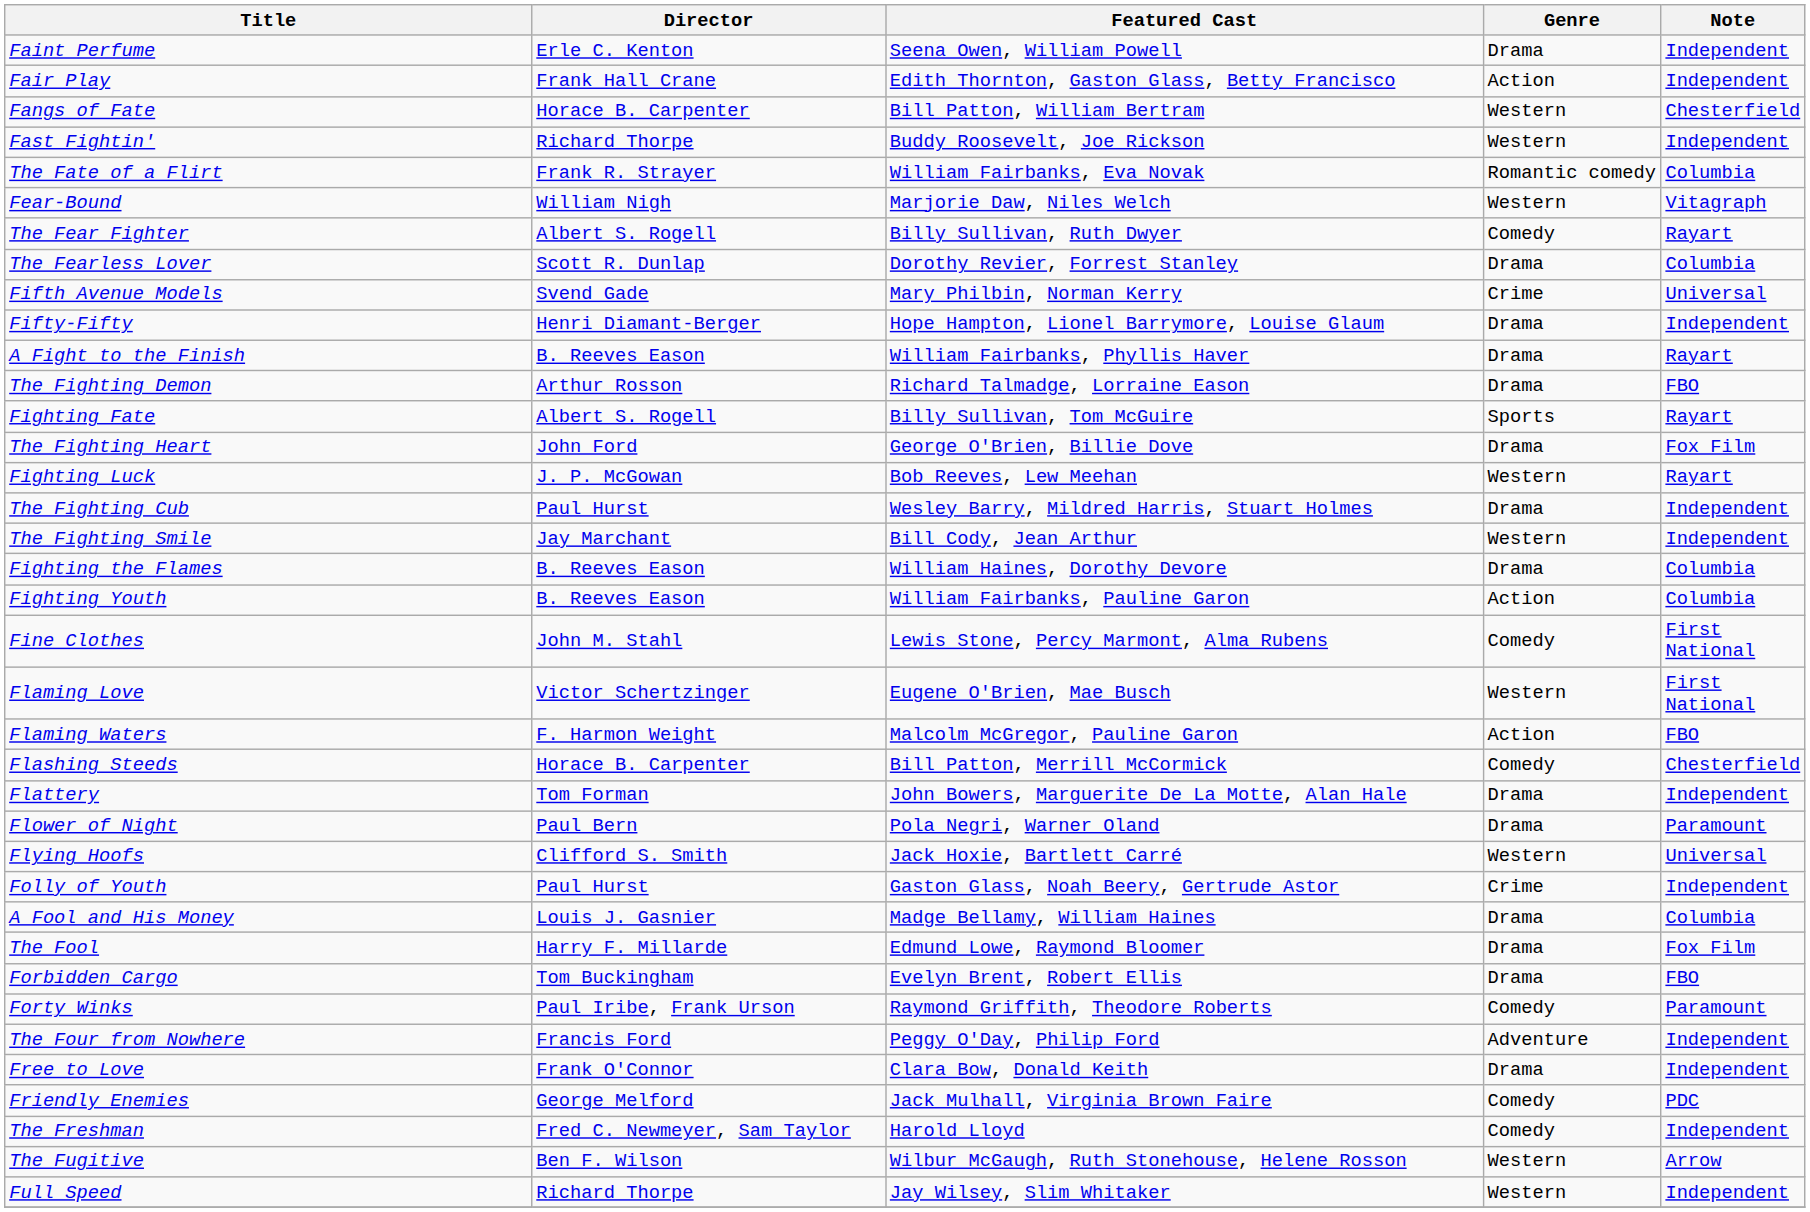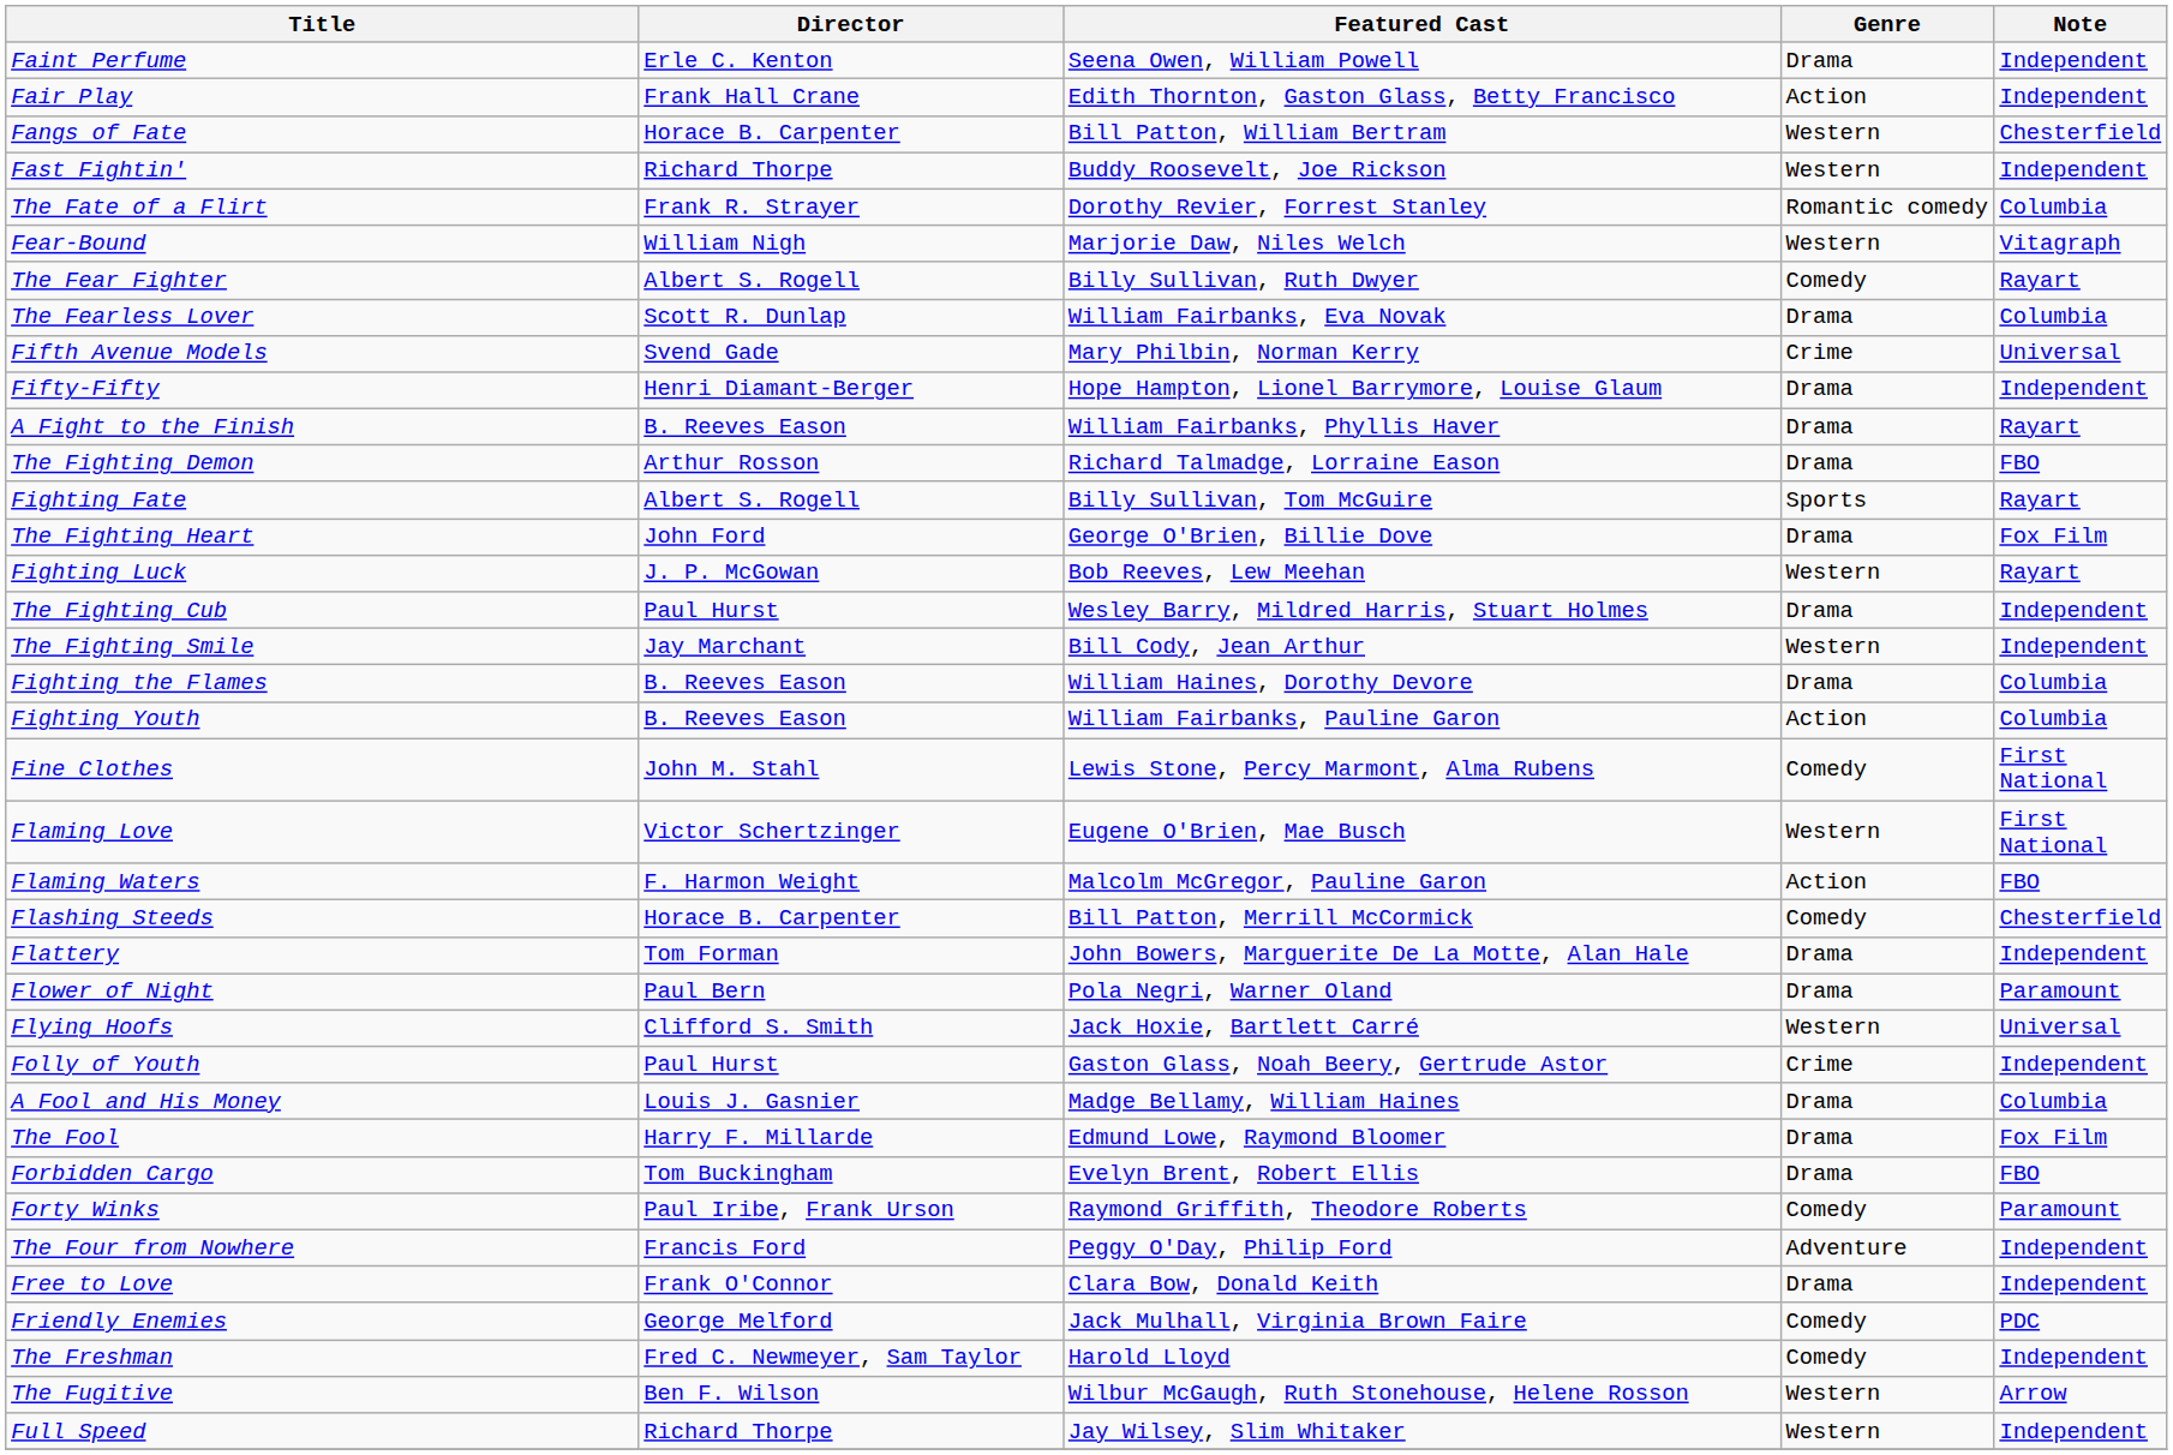 <table class="wikitable">
 <tr>
 <th style="width:30%;">Title</th>
 <th style="width:20%;">Director</th>
 <th style="width:34%;">Featured Cast</th>
 <th style="width:10%;">Genre</th>
 <th style="width:10%;">Note</th>
 </tr>
 <tr>
 <td><em><a href='#'>Faint Perfume</a></em></td>
 <td><a href='#'>Erle C. Kenton</a></td>
 <td><a href='#'>Seena Owen</a>, <a href='#'>William Powell</a></td>
 <td>Drama</td>
 <td><a href='#'>Independent</a></td>
 </tr>
 <tr>
 <td><em><a href='#'>Fair Play</a></em></td>
 <td><a href='#'>Frank Hall Crane</a></td>
 <td><a href='#'>Edith Thornton</a>, <a href='#'>Gaston Glass</a>, <a href='#'>Betty Francisco</a></td>
 <td>Action</td>
 <td><a href='#'>Independent</a></td>
 </tr>
 <tr>
 <td><em><a href='#'>Fangs of Fate</a></em></td>
 <td><a href='#'>Horace B. Carpenter</a></td>
 <td><a href='#'>Bill Patton</a>, <a href='#'>William Bertram</a></td>
 <td>Western</td>
 <td><a href='#'>Chesterfield</a></td>
 </tr>
 <tr>
 <td><em><a href='#'>Fast Fightin'</a></em></td>
 <td><a href='#'>Richard Thorpe</a></td>
 <td><a href='#'>Buddy Roosevelt</a>, <a href='#'>Joe Rickson</a></td>
 <td>Western</td>
 <td><a href='#'>Independent</a></td>
 </tr>
 <tr>
 <td><em><a href='#'>The Fate of a Flirt</a></em></td>
 <td><a href='#'>Frank R. Strayer</a></td>
-<td><a href='#'>William Fairbanks</a>, <a href='#'>Eva Novak</a></td>
+<td><a href='#'>Dorothy Revier</a>, <a href='#'>Forrest Stanley</a></td>
 <td>Romantic comedy</td>
 <td><a href='#'>Columbia</a></td>
 </tr>
 <tr>
 <td><em><a href='#'>Fear-Bound</a></em></td>
 <td><a href='#'>William Nigh</a></td>
 <td><a href='#'>Marjorie Daw</a>, <a href='#'>Niles Welch</a></td>
 <td>Western</td>
 <td><a href='#'>Vitagraph</a></td>
 </tr>
 <tr>
 <td><em><a href='#'>The Fear Fighter</a></em></td>
 <td><a href='#'>Albert S. Rogell</a></td>
 <td><a href='#'>Billy Sullivan</a>, <a href='#'>Ruth Dwyer</a></td>
 <td>Comedy</td>
 <td><a href='#'>Rayart</a></td>
 </tr>
 <tr>
 <td><em><a href='#'>The Fearless Lover</a></em></td>
 <td><a href='#'>Scott R. Dunlap</a></td>
-<td><a href='#'>Dorothy Revier</a>, <a href='#'>Forrest Stanley</a></td>
+<td><a href='#'>William Fairbanks</a>, <a href='#'>Eva Novak</a></td>
 <td>Drama</td>
 <td><a href='#'>Columbia</a></td>
 </tr>
 <tr>
 <td><em><a href='#'>Fifth Avenue Models</a></em></td>
 <td><a href='#'>Svend Gade</a></td>
 <td><a href='#'>Mary Philbin</a>, <a href='#'>Norman Kerry</a></td>
 <td>Crime</td>
 <td><a href='#'>Universal</a></td>
 </tr>
 <tr>
 <td><em><a href='#'>Fifty-Fifty</a></em></td>
 <td><a href='#'>Henri Diamant-Berger</a></td>
 <td><a href='#'>Hope Hampton</a>, <a href='#'>Lionel Barrymore</a>, <a href='#'>Louise Glaum</a></td>
 <td>Drama</td>
 <td><a href='#'>Independent</a></td>
 </tr>
 <tr>
 <td><em><a href='#'>A Fight to the Finish</a></em></td>
 <td><a href='#'>B. Reeves Eason</a></td>
 <td><a href='#'>William Fairbanks</a>, <a href='#'>Phyllis Haver</a></td>
 <td>Drama</td>
 <td><a href='#'>Rayart</a></td>
 </tr>
 <tr>
 <td><em><a href='#'>The Fighting Demon</a></em></td>
 <td><a href='#'>Arthur Rosson</a></td>
 <td><a href='#'>Richard Talmadge</a>, <a href='#'>Lorraine Eason</a></td>
 <td>Drama</td>
 <td><a href='#'>FBO</a></td>
 </tr>
 <tr>
 <td><em><a href='#'>Fighting Fate</a></em></td>
 <td><a href='#'>Albert S. Rogell</a></td>
 <td><a href='#'>Billy Sullivan</a>, <a href='#'>Tom McGuire</a></td>
 <td>Sports</td>
 <td><a href='#'>Rayart</a></td>
 </tr>
 <tr>
 <td><em><a href='#'>The Fighting Heart</a></em></td>
 <td><a href='#'>John Ford</a></td>
 <td><a href='#'>George O'Brien</a>, <a href='#'>Billie Dove</a></td>
 <td>Drama</td>
 <td><a href='#'>Fox Film</a></td>
 </tr>
 <tr>
 <td><em><a href='#'>Fighting Luck</a></em></td>
 <td><a href='#'>J. P. McGowan</a></td>
 <td><a href='#'>Bob Reeves</a>, <a href='#'>Lew Meehan</a></td>
 <td>Western</td>
 <td><a href='#'>Rayart</a></td>
 </tr>
 <tr>
 <td><em><a href='#'>The Fighting Cub</a></em></td>
 <td><a href='#'>Paul Hurst</a></td>
 <td><a href='#'>Wesley Barry</a>, <a href='#'>Mildred Harris</a>, <a href='#'>Stuart Holmes</a></td>
 <td>Drama</td>
 <td><a href='#'>Independent</a></td>
 </tr>
 <tr>
 <td><em><a href='#'>The Fighting Smile</a></em></td>
 <td><a href='#'>Jay Marchant</a></td>
 <td><a href='#'>Bill Cody</a>, <a href='#'>Jean Arthur</a></td>
 <td>Western</td>
 <td><a href='#'>Independent</a></td>
 </tr>
 <tr>
 <td><em><a href='#'>Fighting the Flames</a></em></td>
 <td><a href='#'>B. Reeves Eason</a></td>
 <td><a href='#'>William Haines</a>, <a href='#'>Dorothy Devore</a></td>
 <td>Drama</td>
 <td><a href='#'>Columbia</a></td>
 </tr>
 <tr>
 <td><em><a href='#'>Fighting Youth</a></em></td>
 <td><a href='#'>B. Reeves Eason</a></td>
 <td><a href='#'>William Fairbanks</a>, <a href='#'>Pauline Garon</a></td>
 <td>Action</td>
 <td><a href='#'>Columbia</a></td>
 </tr>
 <tr>
 <td><em><a href='#'>Fine Clothes</a></em></td>
 <td><a href='#'>John M. Stahl</a></td>
 <td><a href='#'>Lewis Stone</a>, <a href='#'>Percy Marmont</a>, <a href='#'>Alma Rubens</a></td>
 <td>Comedy</td>
 <td><a href='#'>First National</a></td>
 </tr>
 <tr>
 <td><em><a href='#'>Flaming Love</a></em></td>
 <td><a href='#'>Victor Schertzinger</a></td>
 <td><a href='#'>Eugene O'Brien</a>, <a href='#'>Mae Busch</a></td>
 <td>Western</td>
 <td><a href='#'>First National</a></td>
 </tr>
 <tr>
 <td><em><a href='#'>Flaming Waters</a></em></td>
 <td><a href='#'>F. Harmon Weight</a></td>
 <td><a href='#'>Malcolm McGregor</a>, <a href='#'>Pauline Garon</a></td>
 <td>Action</td>
 <td><a href='#'>FBO</a></td>
 </tr>
 <tr>
 <td><em><a href='#'>Flashing Steeds</a></em></td>
 <td><a href='#'>Horace B. Carpenter</a></td>
 <td><a href='#'>Bill Patton</a>, <a href='#'>Merrill McCormick</a></td>
 <td>Comedy</td>
 <td><a href='#'>Chesterfield</a></td>
 </tr>
 <tr>
 <td><em><a href='#'>Flattery</a></em></td>
 <td><a href='#'>Tom Forman</a></td>
 <td><a href='#'>John Bowers</a>, <a href='#'>Marguerite De La Motte</a>, <a href='#'>Alan Hale</a></td>
 <td>Drama</td>
 <td><a href='#'>Independent</a></td>
 </tr>
 <tr>
 <td><em><a href='#'>Flower of Night</a></em></td>
 <td><a href='#'>Paul Bern</a></td>
 <td><a href='#'>Pola Negri</a>, <a href='#'>Warner Oland</a></td>
 <td>Drama</td>
 <td><a href='#'>Paramount</a></td>
 </tr>
 <tr>
 <td><em><a href='#'>Flying Hoofs</a></em></td>
 <td><a href='#'>Clifford S. Smith</a></td>
 <td><a href='#'>Jack Hoxie</a>, <a href='#'>Bartlett Carré</a></td>
 <td>Western</td>
 <td><a href='#'>Universal</a></td>
 </tr>
 <tr>
 <td><em><a href='#'>Folly of Youth</a></em></td>
 <td><a href='#'>Paul Hurst</a></td>
 <td><a href='#'>Gaston Glass</a>, <a href='#'>Noah Beery</a>, <a href='#'>Gertrude Astor</a></td>
 <td>Crime</td>
 <td><a href='#'>Independent</a></td>
 </tr>
 <tr>
 <td><em><a href='#'>A Fool and His Money</a></em></td>
 <td><a href='#'>Louis J. Gasnier</a></td>
 <td><a href='#'>Madge Bellamy</a>, <a href='#'>William Haines</a></td>
 <td>Drama</td>
 <td><a href='#'>Columbia</a></td>
 </tr>
 <tr>
 <td><em><a href='#'>The Fool</a></em></td>
 <td><a href='#'>Harry F. Millarde</a></td>
 <td><a href='#'>Edmund Lowe</a>, <a href='#'>Raymond Bloomer</a></td>
 <td>Drama</td>
 <td><a href='#'>Fox Film</a></td>
 </tr>
 <tr>
 <td><em><a href='#'>Forbidden Cargo</a></em></td>
 <td><a href='#'>Tom Buckingham</a></td>
 <td><a href='#'>Evelyn Brent</a>, <a href='#'>Robert Ellis</a></td>
 <td>Drama</td>
 <td><a href='#'>FBO</a></td>
 </tr>
 <tr>
 <td><em><a href='#'>Forty Winks</a></em></td>
 <td><a href='#'>Paul Iribe</a>, <a href='#'>Frank Urson</a></td>
 <td><a href='#'>Raymond Griffith</a>, <a href='#'>Theodore Roberts</a></td>
 <td>Comedy</td>
 <td><a href='#'>Paramount</a></td>
 </tr>
 <tr>
 <td><em><a href='#'>The Four from Nowhere</a></em></td>
 <td><a href='#'>Francis Ford</a></td>
 <td><a href='#'>Peggy O'Day</a>, <a href='#'>Philip Ford</a></td>
 <td>Adventure</td>
 <td><a href='#'>Independent</a></td>
 </tr>
 <tr>
 <td><em><a href='#'>Free to Love</a></em></td>
 <td><a href='#'>Frank O'Connor</a></td>
 <td><a href='#'>Clara Bow</a>, <a href='#'>Donald Keith</a></td>
 <td>Drama</td>
 <td><a href='#'>Independent</a></td>
 </tr>
 <tr>
 <td><em><a href='#'>Friendly Enemies</a></em></td>
 <td><a href='#'>George Melford</a></td>
 <td><a href='#'>Jack Mulhall</a>, <a href='#'>Virginia Brown Faire</a></td>
 <td>Comedy</td>
 <td><a href='#'>PDC</a></td>
 </tr>
 <tr>
 <td><em><a href='#'>The Freshman</a></em></td>
 <td><a href='#'>Fred C. Newmeyer</a>, <a href='#'>Sam Taylor</a></td>
 <td><a href='#'>Harold Lloyd</a></td>
 <td>Comedy</td>
 <td><a href='#'>Independent</a></td>
 </tr>
 <tr>
 <td><em><a href='#'>The Fugitive</a></em></td>
 <td><a href='#'>Ben F. Wilson</a></td>
 <td><a href='#'>Wilbur McGaugh</a>, <a href='#'>Ruth Stonehouse</a>, <a href='#'>Helene Rosson</a></td>
 <td>Western</td>
 <td><a href='#'>Arrow</a></td>
 </tr>
 <tr>
 <td><em><a href='#'>Full Speed</a></em></td>
 <td><a href='#'>Richard Thorpe</a></td>
 <td><a href='#'>Jay Wilsey</a>, <a href='#'>Slim Whitaker</a></td>
 <td>Western</td>
 <td><a href='#'>Independent</a></td>
 </tr>
 <tr>
 </tr>
 </table>
